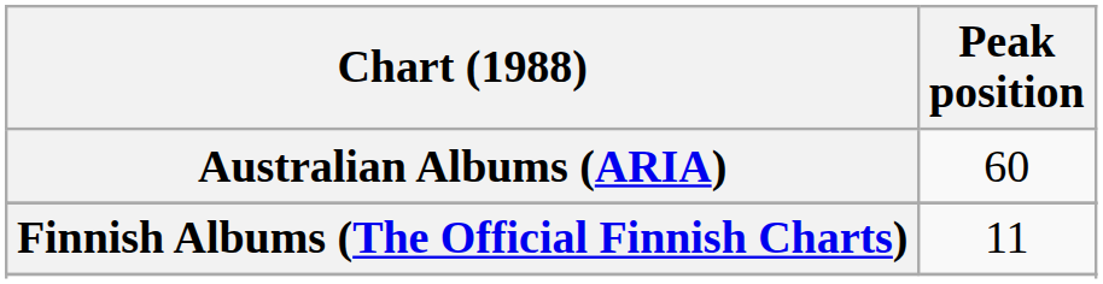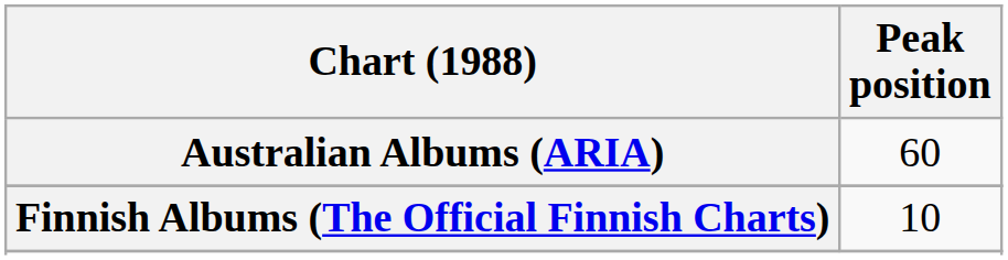 <table class="wikitable sortable plainrowheaders" style="text-align:center">
 <tr>
 <th scope="col">Chart (1988)</th>
 <th scope="col">Peak<br>position</th>
 </tr>
 <tr>
 <th scope="row">Australian Albums (<a href='#'>ARIA</a>)</th>
 <td style="text-align:center;">60</td>
 </tr>
 <tr>
 </tr>
 <tr>
 </tr>
 <tr>
 <th scope="row">Finnish Albums (<a href='#'>The Official Finnish Charts</a>)</th>
-<td align="center">11</td>
+<td align="center">10</td>
 </tr>
 <tr>
 </tr>
 <tr>
 </tr>
 <tr>
 </tr>
 <tr>
 </tr>
 </table>
